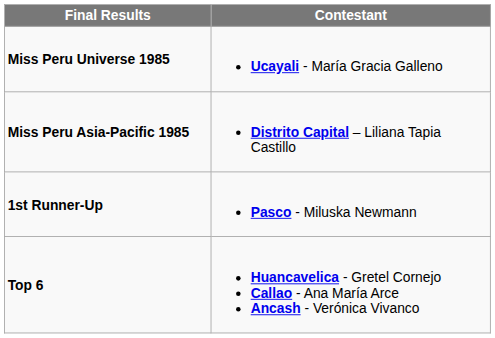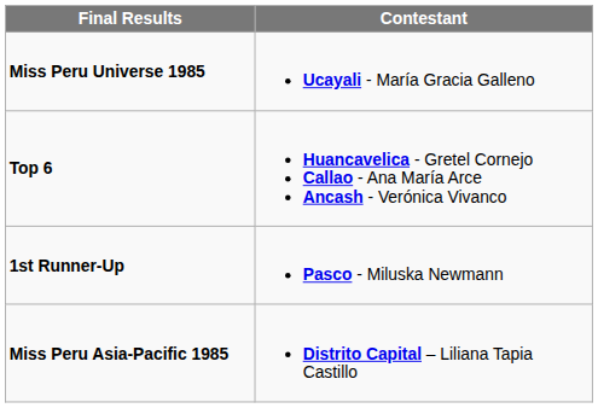 <table class="wikitable sortable" style="font-size: 95%;">
 <tr>
 <th width="220" style="background-color:#787878;color:#FFFFFF;">Final Results</th>
 <th width="300" style="background-color:#787878;color:#FFFFFF;">Contestant</th>
 </tr>
 <tr>
 <td><strong>Miss Peru Universe 1985</strong></td>
 <td><br><ul><li> <strong><a href='#'>Ucayali</a></strong> - María Gracia Galleno</li></ul></td>
 </tr>
 <tr>
-<td><strong>Miss Peru Asia-Pacific 1985</strong></td>
-<td><br><ul><li> <strong><a href='#'>Distrito Capital</a></strong> – Liliana Tapia Castillo</li></ul></td>
+<td><strong>Top 6</strong></td>
+<td><br><ul><li><strong><a href='#'>Huancavelica</a></strong> - Gretel Cornejo</li><li> <strong><a href='#'>Callao</a></strong> - Ana María Arce</li><li> <strong><a href='#'>Ancash</a></strong> - Verónica Vivanco</li></ul></td>
 </tr>
 <tr>
 <td><strong>1st Runner-Up</strong></td>
 <td><br><ul><li> <strong><a href='#'>Pasco</a></strong> - Miluska Newmann</li></ul></td>
 </tr>
 <tr>
-<td><strong>Top 6</strong></td>
-<td><br><ul><li><strong><a href='#'>Huancavelica</a></strong> - Gretel Cornejo</li><li> <strong><a href='#'>Callao</a></strong> - Ana María Arce</li><li> <strong><a href='#'>Ancash</a></strong> - Verónica Vivanco</li></ul></td>
+<td><strong>Miss Peru Asia-Pacific 1985</strong></td>
+<td><br><ul><li> <strong><a href='#'>Distrito Capital</a></strong> – Liliana Tapia Castillo</li></ul></td>
 </tr>
 </table>
